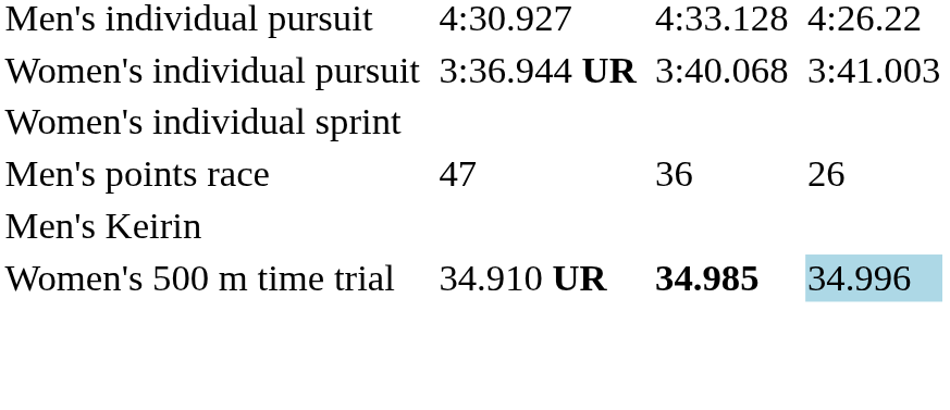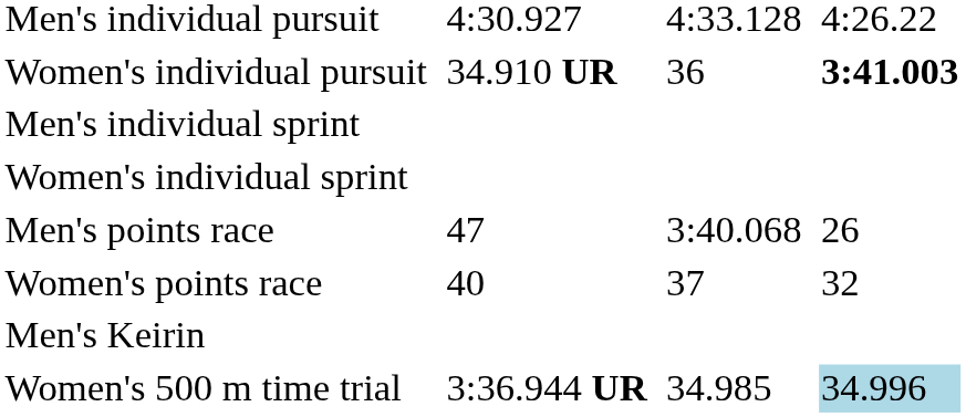 <table>
 <tr>
 <td>Men's individual pursuit</td>
 <td></td>
 <td>4:30.927</td>
 <td></td>
 <td>4:33.128</td>
 <td></td>
 <td>4:26.22</td>
 </tr>
 <tr>
 <td>Women's individual pursuit</td>
 <td></td>
-<td>3:36.944 <strong>UR</strong></td>
+<td>34.910 <strong>UR</strong></td>
 <td></td>
-<td>3:40.068</td>
+<td>36</td>
 <td></td>
-<td>3:41.003</td>
+<td><strong>3:41.003</strong></td>
+</tr>
+<tr>
+<td>Men's individual sprint</td>
+<td></td>
+<td></td>
+<td></td>
+<td></td>
+<td></td>
+<td></td>
 </tr>
 <tr>
 <td>Women's individual sprint</td>
 <td></td>
 <td></td>
 <td></td>
 <td></td>
 <td></td>
 <td></td>
 </tr>
 <tr>
 <td>Men's points race</td>
 <td></td>
 <td>47</td>
 <td></td>
-<td>36</td>
+<td>3:40.068</td>
 <td></td>
 <td>26</td>
+</tr>
+<tr>
+<td>Women's points race</td>
+<td></td>
+<td>40</td>
+<td></td>
+<td>37</td>
+<td></td>
+<td>32</td>
 </tr>
 <tr>
 <td>Men's Keirin</td>
 <td></td>
 <td></td>
 <td></td>
 <td></td>
 <td></td>
 <td></td>
 </tr>
 <tr>
 <td>Women's 500 m time trial</td>
 <td></td>
-<td>34.910 <strong>UR</strong></td>
+<td>3:36.944 <strong>UR</strong></td>
 <td></td>
-<td><strong>34.985</strong></td>
+<td>34.985</td>
 <td></td>
 <td style="background: lightblue;">34.996</td>
 </tr>
 </table>
